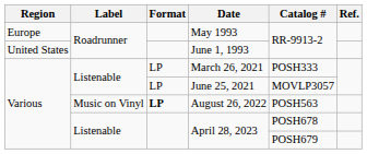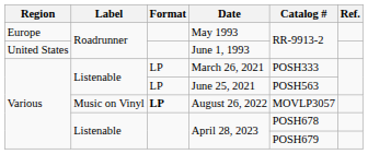 <table class="wikitable">
 <tr>
 <th>Region</th>
 <th>Label</th>
 <th>Format</th>
 <th>Date</th>
 <th>Catalog #</th>
 <th>Ref.</th>
 </tr>
 <tr>
 <td>Europe</td>
 <td rowspan="2">Roadrunner</td>
 <td></td>
 <td>May 1993</td>
 <td rowspan="2">RR-9913-2</td>
 <td></td>
 </tr>
 <tr>
 <td>United States</td>
 <td></td>
 <td>June 1, 1993</td>
 <td></td>
 </tr>
 <tr>
 <td rowspan="5">Various</td>
 <td rowspan="2">Listenable</td>
 <td>LP</td>
 <td>March 26, 2021</td>
 <td>POSH333</td>
 <td rowspan="2"></td>
 </tr>
 <tr>
 <td>LP</td>
 <td>June 25, 2021</td>
-<td>MOVLP3057</td>
+<td>POSH563</td>
 </tr>
 <tr>
 <td>Music on Vinyl</td>
 <td><strong>LP</strong></td>
 <td>August 26, 2022</td>
-<td>POSH563</td>
+<td>MOVLP3057</td>
 <td></td>
 </tr>
 <tr>
 <td rowspan="2">Listenable</td>
 <td rowspan="2"></td>
 <td rowspan="2">April 28, 2023</td>
 <td>POSH678</td>
 <td></td>
 </tr>
 <tr>
 <td>POSH679</td>
 <td></td>
 </tr>
 </table>
